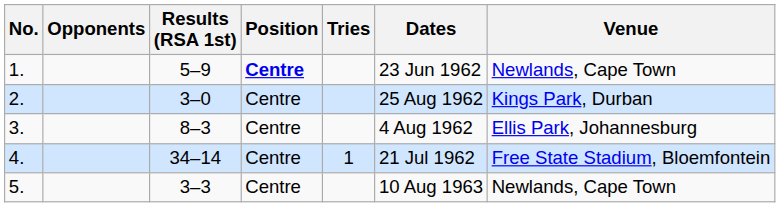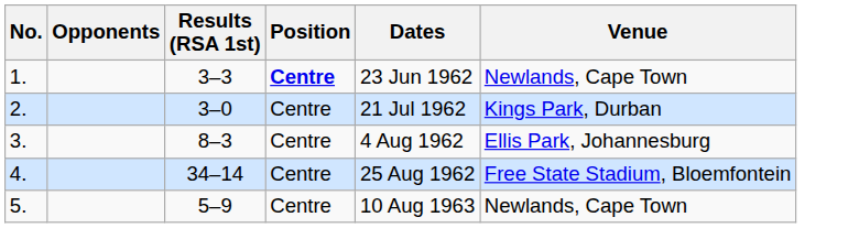 <table class="wikitable sortable">
 <tr>
 <th>No.</th>
 <th>Opponents</th>
 <th>Results<br>(RSA 1st)</th>
 <th>Position</th>
-<th>Tries</th>
 <th>Dates</th>
 <th>Venue</th>
 </tr>
 <tr>
 <td>1.</td>
 <td></td>
-<td align="center">5–9</td>
+<td align="center">3–3</td>
 <td><strong><a href='#'>Centre</a></strong></td>
-<td></td>
 <td>23 Jun 1962</td>
 <td><a href='#'>Newlands</a>, Cape Town</td>
 </tr>
 <tr style="background: #D0E6FF;">
 <td>2.</td>
 <td></td>
 <td align="center">3–0</td>
 <td>Centre</td>
-<td></td>
-<td>25 Aug 1962</td>
+<td>21 Jul 1962</td>
 <td><a href='#'>Kings Park</a>, Durban</td>
 </tr>
 <tr>
 <td>3.</td>
 <td></td>
 <td align="center">8–3</td>
 <td>Centre</td>
-<td></td>
 <td>4 Aug 1962</td>
 <td><a href='#'>Ellis Park</a>, Johannesburg</td>
 </tr>
 <tr style="background: #D0E6FF;">
 <td>4.</td>
 <td></td>
 <td align="center">34–14</td>
 <td>Centre</td>
-<td align="center">1</td>
-<td>21 Jul 1962</td>
+<td>25 Aug 1962</td>
 <td><a href='#'>Free State Stadium</a>, Bloemfontein</td>
 </tr>
 <tr>
 <td>5.</td>
 <td></td>
-<td align="center">3–3</td>
+<td align="center">5–9</td>
 <td>Centre</td>
-<td></td>
 <td>10 Aug 1963</td>
 <td>Newlands, Cape Town</td>
 </tr>
 </table>
